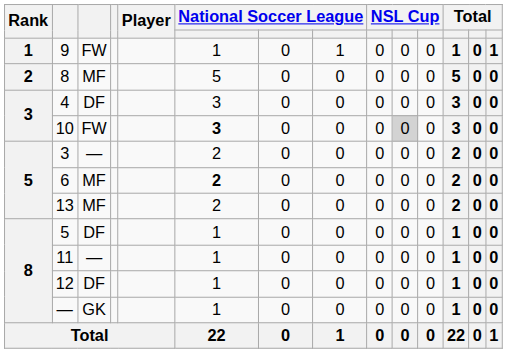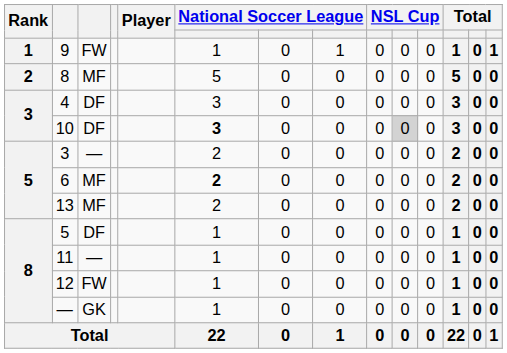 <table class="wikitable sortable" style="text-align:center">
 <tr>
 <th rowspan="2">Rank</th>
 <th rowspan="2"></th>
 <th rowspan="2"></th>
 <th rowspan="2"></th>
 <th rowspan="2">Player</th>
 <th colspan="3"><a href='#'>National Soccer League</a></th>
 <th colspan="3"><a href='#'>NSL Cup</a></th>
 <th colspan="3">Total</th>
 </tr>
 <tr>
 <th></th>
 <th></th>
 <th></th>
 <th></th>
 <th></th>
 <th></th>
 <th></th>
 <th></th>
 <th></th>
 </tr>
 <tr>
 <th>1</th>
 <td>9</td>
 <td>FW</td>
 <td></td>
 <td align="left"><br></td>
 <td>1</td>
 <td>0</td>
 <td>1<br></td>
 <td>0</td>
 <td>0</td>
 <td>0<br></td>
 <th>1</th>
 <th>0</th>
 <th>1</th>
 </tr>
 <tr>
 <th>2</th>
 <td>8</td>
 <td>MF</td>
 <td></td>
 <td align="left"><br></td>
 <td>5</td>
 <td>0</td>
 <td>0<br></td>
 <td>0</td>
 <td>0</td>
 <td>0<br></td>
 <th>5</th>
 <th>0</th>
 <th>0</th>
 </tr>
 <tr>
 <th rowspan="2">3</th>
 <td>4</td>
 <td>DF</td>
 <td></td>
 <td align="left"><br></td>
 <td>3</td>
 <td>0</td>
 <td>0<br></td>
 <td>0</td>
 <td>0</td>
 <td>0<br></td>
 <th>3</th>
 <th>0</th>
 <th>0</th>
 </tr>
 <tr>
 <td>10</td>
-<td>FW</td>
+<td>DF</td>
 <td></td>
 <td align="left"><br></td>
 <td><strong>3</strong></td>
 <td>0</td>
 <td>0<br></td>
 <td>0</td>
 <td style="background: lightgrey;">0</td>
 <td>0<br></td>
 <th>3</th>
 <th>0</th>
 <th>0</th>
 </tr>
 <tr>
 <th rowspan="3">5</th>
 <td>3</td>
 <td>—</td>
 <td></td>
 <td align="left"><br></td>
 <td>2</td>
 <td>0</td>
 <td>0<br></td>
 <td>0</td>
 <td>0</td>
 <td>0<br></td>
 <th>2</th>
 <th>0</th>
 <th>0</th>
 </tr>
 <tr>
 <td>6</td>
 <td>MF</td>
 <td></td>
 <td align="left"><br></td>
 <td><strong>2</strong></td>
 <td>0</td>
 <td>0<br></td>
 <td>0</td>
 <td>0</td>
 <td>0<br></td>
 <th>2</th>
 <th>0</th>
 <th>0</th>
 </tr>
 <tr>
 <td>13</td>
 <td>MF</td>
 <td></td>
 <td align="left"><br></td>
 <td>2</td>
 <td>0</td>
 <td>0<br></td>
 <td>0</td>
 <td>0</td>
 <td>0<br></td>
 <th>2</th>
 <th>0</th>
 <th>0</th>
 </tr>
 <tr>
 <th rowspan="4">8</th>
 <td>5</td>
 <td>DF</td>
 <td></td>
 <td align="left"><br></td>
 <td>1</td>
 <td>0</td>
 <td>0<br></td>
 <td>0</td>
 <td>0</td>
 <td>0<br></td>
 <th>1</th>
 <th>0</th>
 <th>0</th>
 </tr>
 <tr>
 <td>11</td>
 <td>—</td>
 <td></td>
 <td align="left"><br></td>
 <td>1</td>
 <td>0</td>
 <td>0<br></td>
 <td>0</td>
 <td>0</td>
 <td>0<br></td>
 <th>1</th>
 <th>0</th>
 <th>0</th>
 </tr>
 <tr>
 <td>12</td>
-<td>DF</td>
+<td>FW</td>
 <td></td>
 <td align="left"><br></td>
 <td>1</td>
 <td>0</td>
 <td>0<br></td>
 <td>0</td>
 <td>0</td>
 <td>0<br></td>
 <th>1</th>
 <th>0</th>
 <th>0</th>
 </tr>
 <tr>
 <td>—</td>
 <td>GK</td>
 <td></td>
 <td align="left"><br></td>
 <td>1</td>
 <td>0</td>
 <td>0<br></td>
 <td>0</td>
 <td>0</td>
 <td>0<br></td>
 <th>1</th>
 <th>0</th>
 <th>0</th>
 </tr>
 <tr>
 <th colspan="5">Total<br></th>
 <th>22</th>
 <th>0</th>
 <th>1<br></th>
 <th>0</th>
 <th>0</th>
 <th>0<br></th>
 <th>22</th>
 <th>0</th>
 <th>1</th>
 </tr>
 </table>
